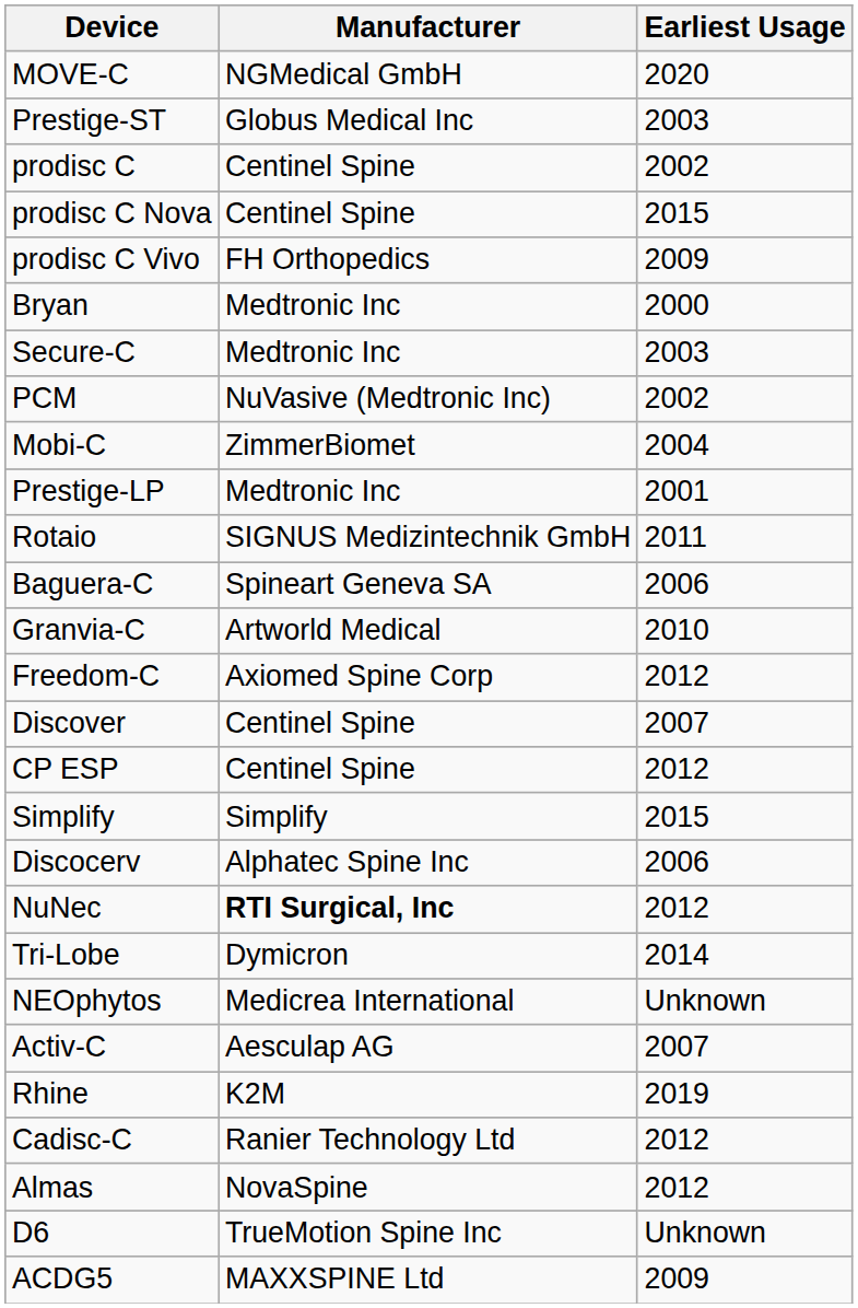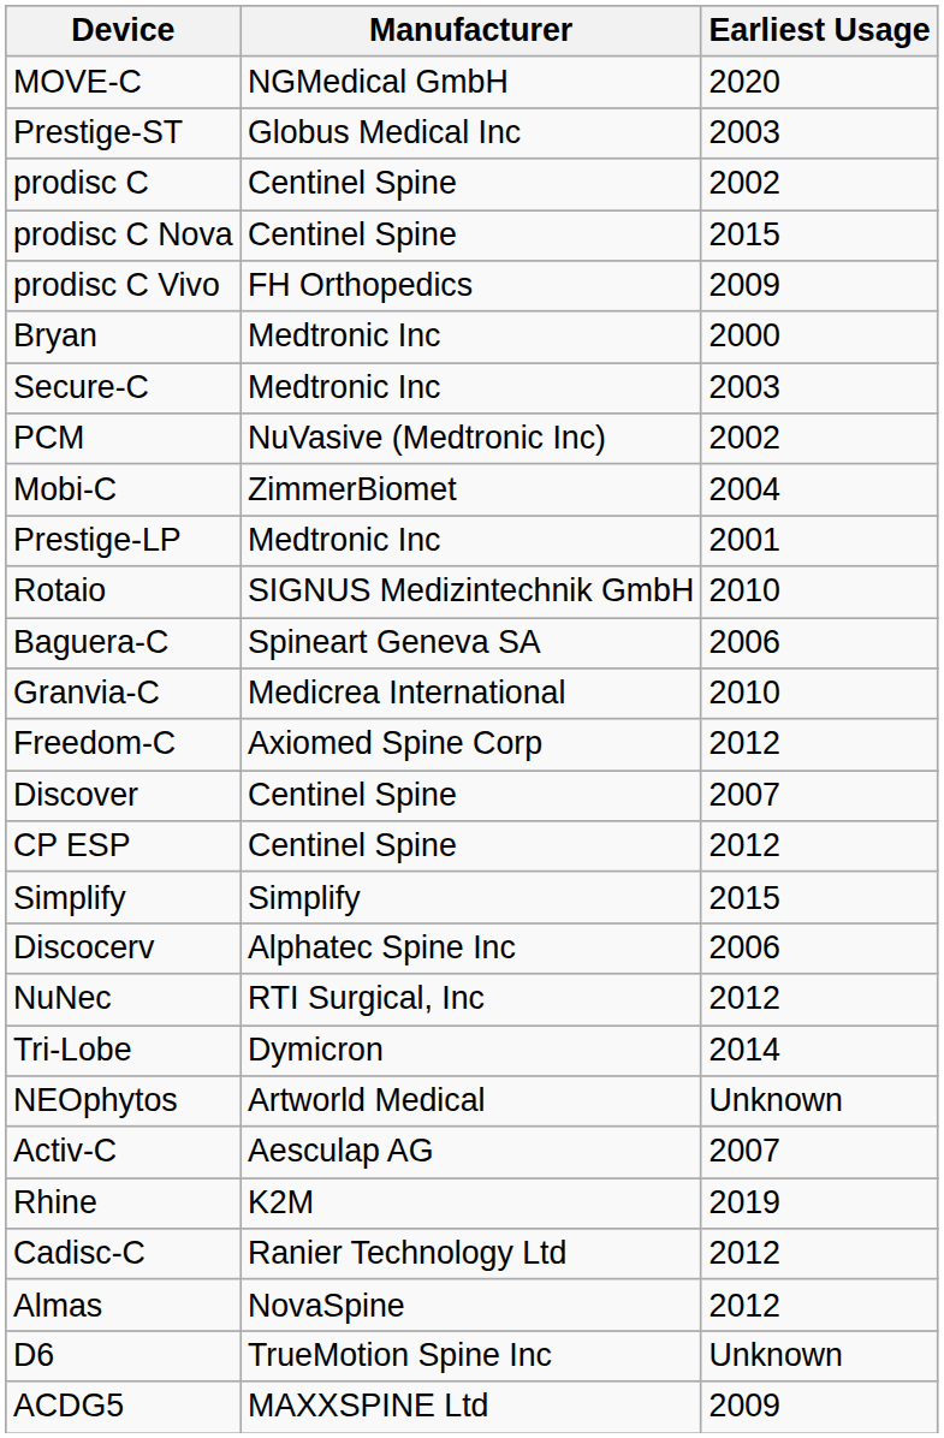 <table class="wikitable">
 <tr>
 <th>Device</th>
 <th>Manufacturer</th>
 <th>Earliest Usage</th>
 </tr>
 <tr>
 <td>MOVE-C</td>
 <td>NGMedical GmbH</td>
 <td>2020</td>
 </tr>
 <tr>
 <td>Prestige-ST</td>
 <td>Globus Medical Inc</td>
 <td>2003</td>
 </tr>
 <tr>
 <td>prodisc C</td>
 <td>Centinel Spine</td>
 <td>2002</td>
 </tr>
 <tr>
 <td>prodisc C Nova</td>
 <td>Centinel Spine</td>
 <td>2015</td>
 </tr>
 <tr>
 <td>prodisc C Vivo</td>
 <td>FH Orthopedics</td>
 <td>2009</td>
 </tr>
 <tr>
 <td>Bryan</td>
 <td>Medtronic Inc</td>
 <td>2000</td>
 </tr>
 <tr>
 <td>Secure-C</td>
 <td>Medtronic Inc</td>
 <td>2003</td>
 </tr>
 <tr>
 <td>PCM</td>
 <td>NuVasive (Medtronic Inc)</td>
 <td>2002</td>
 </tr>
 <tr>
 <td>Mobi-C</td>
 <td>ZimmerBiomet</td>
 <td>2004</td>
 </tr>
 <tr>
 <td>Prestige-LP</td>
 <td>Medtronic Inc</td>
 <td>2001</td>
 </tr>
 <tr>
 <td>Rotaio</td>
 <td>SIGNUS Medizintechnik GmbH</td>
-<td>2011</td>
+<td>2010</td>
 </tr>
 <tr>
 <td>Baguera-C</td>
 <td>Spineart Geneva SA</td>
 <td>2006</td>
 </tr>
 <tr>
 <td>Granvia-C</td>
-<td>Artworld Medical</td>
+<td>Medicrea International</td>
 <td>2010</td>
 </tr>
 <tr>
 <td>Freedom-C</td>
 <td>Axiomed Spine Corp</td>
 <td>2012</td>
 </tr>
 <tr>
 <td>Discover</td>
 <td>Centinel Spine</td>
 <td>2007</td>
 </tr>
 <tr>
 <td>CP ESP</td>
 <td>Centinel Spine</td>
 <td>2012</td>
 </tr>
 <tr>
 <td>Simplify</td>
 <td>Simplify</td>
 <td>2015</td>
 </tr>
 <tr>
 <td>Discocerv</td>
 <td>Alphatec Spine Inc</td>
 <td>2006</td>
 </tr>
 <tr>
 <td>NuNec</td>
-<td><strong>RTI Surgical, Inc</strong></td>
+<td>RTI Surgical, Inc</td>
 <td>2012</td>
 </tr>
 <tr>
 <td>Tri-Lobe</td>
 <td>Dymicron</td>
 <td>2014</td>
 </tr>
 <tr>
 <td>NEOphytos</td>
-<td>Medicrea International</td>
+<td>Artworld Medical</td>
 <td>Unknown</td>
 </tr>
 <tr>
 <td>Activ-C</td>
 <td>Aesculap AG</td>
 <td>2007</td>
 </tr>
 <tr>
 <td>Rhine</td>
 <td>K2M</td>
 <td>2019</td>
 </tr>
 <tr>
 <td>Cadisc-C</td>
 <td>Ranier Technology Ltd</td>
 <td>2012</td>
 </tr>
 <tr>
 <td>Almas</td>
 <td>NovaSpine</td>
 <td>2012</td>
 </tr>
 <tr>
 <td>D6</td>
 <td>TrueMotion Spine Inc</td>
 <td>Unknown</td>
 </tr>
 <tr>
 <td>ACDG5</td>
 <td>MAXXSPINE Ltd</td>
 <td>2009</td>
 </tr>
 </table>
